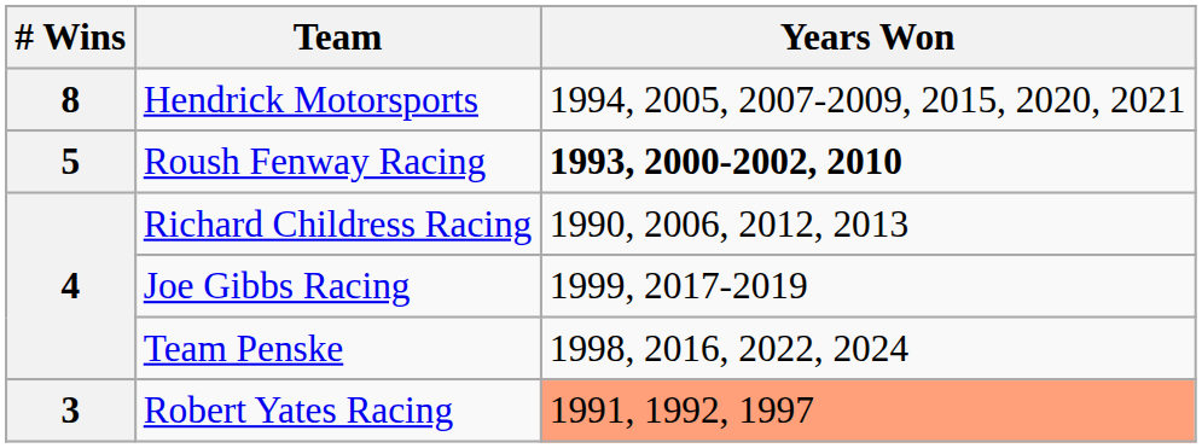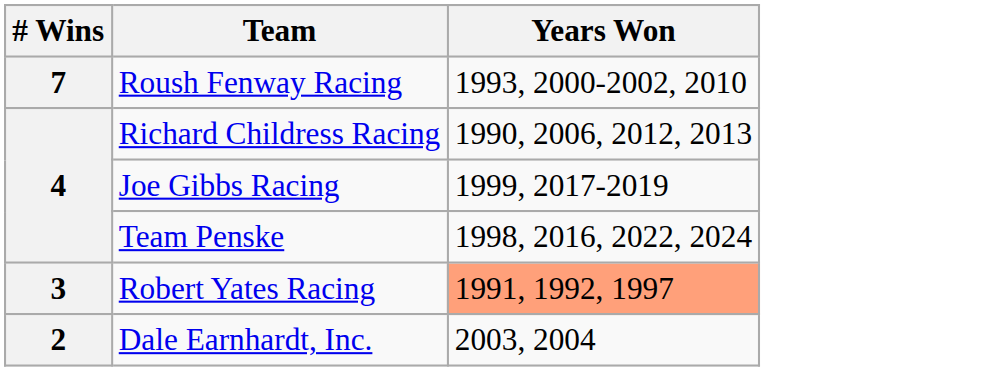 <table class="wikitable" style="font-size: 95%;">
 <tr>
 <th># Wins</th>
 <th>Team</th>
 <th>Years Won</th>
 </tr>
 <tr>
-<th>8</th>
-<td><a href='#'>Hendrick Motorsports</a></td>
-<td>1994, 2005, 2007-2009, 2015, 2020, 2021</td>
-</tr>
-<tr>
-<th>5</th>
+<th>7</th>
 <td><a href='#'>Roush Fenway Racing</a></td>
-<td><strong>1993, 2000-2002, 2010</strong></td>
+<td>1993, 2000-2002, 2010</td>
 </tr>
 <tr>
 <th rowspan="3">4</th>
 <td><a href='#'>Richard Childress Racing</a></td>
 <td>1990, 2006, 2012, 2013</td>
 </tr>
 <tr>
 <td><a href='#'>Joe Gibbs Racing</a></td>
 <td>1999, 2017-2019</td>
 </tr>
 <tr>
 <td><a href='#'>Team Penske</a></td>
 <td>1998, 2016, 2022, 2024</td>
 </tr>
 <tr>
 <th>3</th>
 <td><a href='#'>Robert Yates Racing</a></td>
 <td style="background: lightsalmon;">1991, 1992, 1997</td>
 </tr>
+<tr>
+<th>2</th>
+<td><a href='#'>Dale Earnhardt, Inc.</a></td>
+<td>2003, 2004</td>
+</tr>
 </table>
